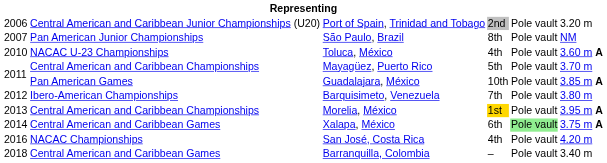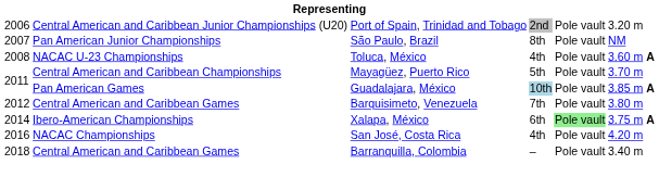 <table>
 <tr>
 <th colspan="6">Representing </th>
 </tr>
 <tr>
 <td>2006</td>
 <td><a href='#'>Central American and Caribbean Junior Championships</a> (U20)</td>
 <td><a href='#'>Port of Spain</a>, <a href='#'>Trinidad and Tobago</a></td>
 <td bgcolor=silver>2nd</td>
 <td>Pole vault</td>
 <td>3.20 m</td>
 </tr>
 <tr>
 <td>2007</td>
 <td><a href='#'>Pan American Junior Championships</a></td>
 <td><a href='#'>São Paulo</a>, <a href='#'>Brazil</a></td>
 <td>8th</td>
 <td>Pole vault</td>
 <td><a href='#'>NM</a></td>
 </tr>
 <tr>
-<td>2010</td>
+<td>2008</td>
 <td><a href='#'>NACAC U-23 Championships</a></td>
 <td><a href='#'>Toluca</a>, <a href='#'>México</a></td>
 <td>4th</td>
 <td>Pole vault</td>
 <td><a href='#'>3.60 m</a> <strong>A</strong></td>
 </tr>
 <tr>
 <td rowspan=2>2011</td>
 <td><a href='#'>Central American and Caribbean Championships</a></td>
 <td><a href='#'>Mayagüez</a>, <a href='#'>Puerto Rico</a></td>
 <td>5th</td>
 <td>Pole vault</td>
 <td><a href='#'>3.70 m</a></td>
 </tr>
 <tr>
 <td><a href='#'>Pan American Games</a></td>
 <td><a href='#'>Guadalajara</a>, <a href='#'>México</a></td>
-<td>10th</td>
+<td style="background: lightblue;">10th</td>
 <td>Pole vault</td>
 <td><a href='#'>3.85 m</a> <strong>A</strong></td>
 </tr>
 <tr>
 <td>2012</td>
-<td><a href='#'>Ibero-American Championships</a></td>
+<td><a href='#'>Central American and Caribbean Games</a></td>
 <td><a href='#'>Barquisimeto</a>, <a href='#'>Venezuela</a></td>
 <td>7th</td>
 <td>Pole vault</td>
 <td><a href='#'>3.80 m</a></td>
 </tr>
 <tr>
-<td>2013</td>
-<td><a href='#'>Central American and Caribbean Championships</a></td>
-<td><a href='#'>Morelia</a>, <a href='#'>México</a></td>
-<td bgcolor=gold>1st</td>
-<td>Pole vault</td>
-<td><a href='#'>3.95 m</a> <strong>A</strong></td>
-</tr>
-<tr>
 <td>2014</td>
-<td><a href='#'>Central American and Caribbean Games</a></td>
+<td><a href='#'>Ibero-American Championships</a></td>
 <td><a href='#'>Xalapa</a>, <a href='#'>México</a></td>
 <td>6th</td>
 <td style="background: lightgreen;">Pole vault</td>
 <td><a href='#'>3.75 m</a> <strong>A</strong></td>
 </tr>
 <tr>
 <td>2016</td>
 <td><a href='#'>NACAC Championships</a></td>
 <td><a href='#'>San José, Costa Rica</a></td>
 <td>4th</td>
 <td>Pole vault</td>
 <td><a href='#'>4.20 m</a></td>
 </tr>
 <tr>
 <td>2018</td>
 <td><a href='#'>Central American and Caribbean Games</a></td>
 <td><a href='#'>Barranquilla, Colombia</a></td>
 <td>–</td>
 <td>Pole vault</td>
 <td>3.40 m</td>
 </tr>
 </table>
